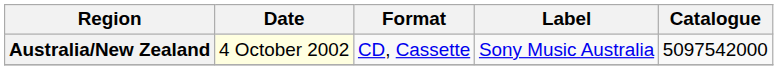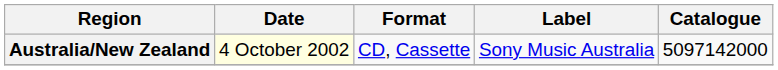 <table class="wikitable plainrowheaders">
 <tr>
 <th scope="col">Region</th>
 <th scope="col">Date</th>
 <th scope="col">Format</th>
 <th scope="col">Label</th>
 <th scope="col">Catalogue</th>
 </tr>
 <tr>
 <th scope="row">Australia/New Zealand</th>
 <td style="background: lightyellow;">4 October 2002</td>
 <td><a href='#'>CD</a>, <a href='#'>Cassette</a></td>
 <td><a href='#'>Sony Music Australia</a></td>
-<td>5097542000</td>
+<td>5097142000</td>
 </tr>
 <tr>
 </tr>
 </table>
